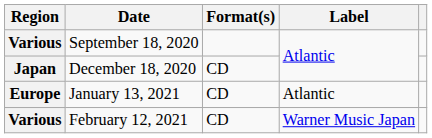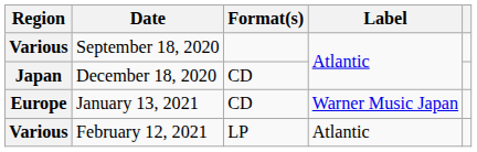 <table class="wikitable plainrowheaders">
 <tr>
 <th scope="col">Region</th>
 <th scope="col">Date</th>
 <th scope="col">Format(s)</th>
 <th scope="col">Label</th>
 <th scope="col"></th>
 </tr>
 <tr>
 <th scope="row">Various</th>
 <td>September 18, 2020</td>
 <td></td>
 <td rowspan="2"><a href='#'>Atlantic</a></td>
 <td style="text-align:center;"></td>
 </tr>
 <tr>
 <th scope="row">Japan</th>
 <td>December 18, 2020</td>
 <td>CD</td>
 <td style="text-align:center;"></td>
 </tr>
 <tr>
 <th scope="row">Europe</th>
 <td>January 13, 2021</td>
 <td>CD</td>
-<td>Atlantic</td>
+<td><a href='#'>Warner Music Japan</a></td>
 <td style="text-align:center;"></td>
 </tr>
 <tr>
 <th scope="row">Various</th>
 <td>February 12, 2021</td>
-<td>CD</td>
-<td><a href='#'>Warner Music Japan</a></td>
+<td>LP</td>
+<td>Atlantic</td>
 <td style="text-align:center;"></td>
 </tr>
 </table>
